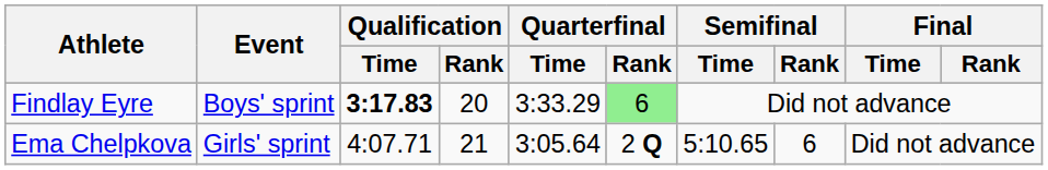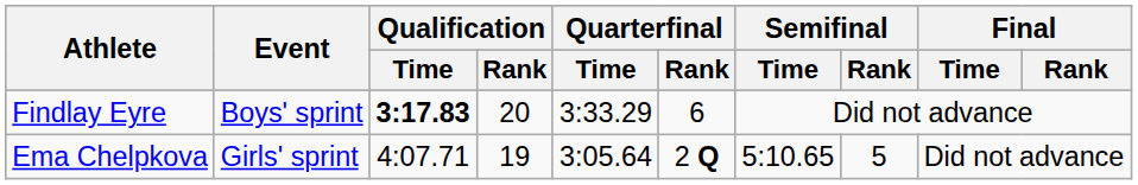 <table class="wikitable" style="font-size:90%">
 <tr>
 <th rowspan="2">Athlete</th>
 <th rowspan="2">Event</th>
 <th colspan="2">Qualification</th>
 <th colspan="2">Quarterfinal</th>
 <th colspan="2">Semifinal</th>
 <th colspan="2">Final</th>
 </tr>
 <tr style="font-size:95%">
 <th>Time</th>
 <th>Rank</th>
 <th>Time</th>
 <th>Rank</th>
 <th>Time</th>
 <th>Rank</th>
 <th>Time</th>
 <th>Rank</th>
 </tr>
 <tr align=center>
 <td align=left><a href='#'>Findlay Eyre</a></td>
 <td align=left><a href='#'>Boys' sprint</a></td>
 <td><strong>3:17.83</strong></td>
 <td>20</td>
 <td>3:33.29</td>
-<td style="background: lightgreen;">6</td>
+<td>6</td>
 <td colspan=4>Did not advance</td>
 </tr>
 <tr align=center>
 <td align=left><a href='#'>Ema Chelpkova</a></td>
 <td align=left><a href='#'>Girls' sprint</a></td>
 <td>4:07.71</td>
-<td>21</td>
+<td>19</td>
 <td>3:05.64</td>
 <td>2 <strong>Q</strong></td>
 <td>5:10.65</td>
-<td>6</td>
+<td>5</td>
 <td colspan=2>Did not advance</td>
 </tr>
 </table>
